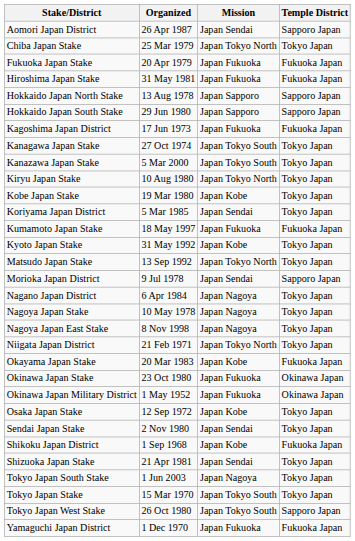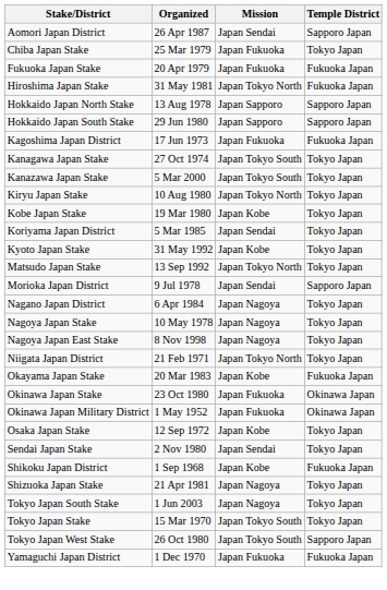 <table class="wikitable sortable mw-collapsible mw-collapsed" style="font-size:90%">
 <tr>
 <th>Stake/District</th>
 <th data-sort-type=date>Organized</th>
 <th>Mission</th>
 <th>Temple District</th>
 </tr>
 <tr>
 <td>Aomori Japan District</td>
 <td>26 Apr 1987</td>
 <td>Japan Sendai</td>
 <td>Sapporo Japan</td>
 </tr>
 <tr>
 <td>Chiba Japan Stake</td>
 <td>25 Mar 1979</td>
-<td>Japan Tokyo North</td>
+<td>Japan Fukuoka</td>
 <td>Tokyo Japan</td>
 </tr>
 <tr>
 <td>Fukuoka Japan Stake</td>
 <td>20 Apr 1979</td>
 <td>Japan Fukuoka</td>
 <td>Fukuoka Japan</td>
 </tr>
 <tr>
 <td>Hiroshima Japan Stake</td>
 <td>31 May 1981</td>
-<td>Japan Fukuoka</td>
+<td>Japan Tokyo North</td>
 <td>Fukuoka Japan</td>
 </tr>
 <tr>
 <td>Hokkaido Japan North Stake</td>
 <td>13 Aug 1978</td>
 <td>Japan Sapporo</td>
 <td>Sapporo Japan</td>
 </tr>
 <tr>
 <td>Hokkaido Japan South Stake</td>
 <td>29 Jun 1980</td>
 <td>Japan Sapporo</td>
 <td>Sapporo Japan</td>
 </tr>
 <tr>
 <td>Kagoshima Japan District</td>
 <td>17 Jun 1973</td>
 <td>Japan Fukuoka</td>
 <td>Fukuoka Japan</td>
 </tr>
 <tr>
 <td>Kanagawa Japan Stake</td>
 <td>27 Oct 1974</td>
 <td>Japan Tokyo South</td>
 <td>Tokyo Japan</td>
 </tr>
 <tr>
 <td>Kanazawa Japan Stake</td>
 <td>5 Mar 2000</td>
 <td>Japan Tokyo South</td>
 <td>Tokyo Japan</td>
 </tr>
 <tr>
 <td>Kiryu Japan Stake</td>
 <td>10 Aug 1980</td>
 <td>Japan Tokyo North</td>
 <td>Tokyo Japan</td>
 </tr>
 <tr>
 <td>Kobe Japan Stake</td>
 <td>19 Mar 1980</td>
 <td>Japan Kobe</td>
 <td>Tokyo Japan</td>
 </tr>
 <tr>
 <td>Koriyama Japan District</td>
 <td>5 Mar 1985</td>
 <td>Japan Sendai</td>
 <td>Tokyo Japan</td>
-</tr>
-<tr>
-<td>Kumamoto Japan Stake</td>
-<td>18 May 1997</td>
-<td>Japan Fukuoka</td>
-<td>Fukuoka Japan</td>
 </tr>
 <tr>
 <td>Kyoto Japan Stake</td>
 <td>31 May 1992</td>
 <td>Japan Kobe</td>
 <td>Tokyo Japan</td>
 </tr>
 <tr>
 <td>Matsudo Japan Stake</td>
 <td>13 Sep 1992</td>
 <td>Japan Tokyo North</td>
 <td>Tokyo Japan</td>
 </tr>
 <tr>
 <td>Morioka Japan District</td>
 <td>9 Jul 1978</td>
 <td>Japan Sendai</td>
 <td>Sapporo Japan</td>
 </tr>
 <tr>
 <td>Nagano Japan District</td>
 <td>6 Apr 1984</td>
 <td>Japan Nagoya</td>
 <td>Tokyo Japan</td>
 </tr>
 <tr>
 <td>Nagoya Japan Stake</td>
 <td>10 May 1978</td>
 <td>Japan Nagoya</td>
 <td>Tokyo Japan</td>
 </tr>
 <tr>
 <td>Nagoya Japan East Stake</td>
 <td>8 Nov 1998</td>
 <td>Japan Nagoya</td>
 <td>Tokyo Japan</td>
 </tr>
 <tr>
 <td>Niigata Japan District</td>
 <td>21 Feb 1971</td>
 <td>Japan Tokyo North</td>
 <td>Tokyo Japan</td>
 </tr>
 <tr>
 <td>Okayama Japan Stake</td>
 <td>20 Mar 1983</td>
 <td>Japan Kobe</td>
 <td>Fukuoka Japan</td>
 </tr>
 <tr>
 <td>Okinawa Japan Stake</td>
 <td>23 Oct 1980</td>
 <td>Japan Fukuoka</td>
 <td>Okinawa Japan</td>
 </tr>
 <tr>
 <td>Okinawa Japan Military District</td>
 <td>1 May 1952</td>
 <td>Japan Fukuoka</td>
 <td>Okinawa Japan</td>
 </tr>
 <tr>
 <td>Osaka Japan Stake</td>
 <td>12 Sep 1972</td>
 <td>Japan Kobe</td>
 <td>Tokyo Japan</td>
 </tr>
 <tr>
 <td>Sendai Japan Stake</td>
 <td>2 Nov 1980</td>
 <td>Japan Sendai</td>
 <td>Tokyo Japan</td>
 </tr>
 <tr>
 <td>Shikoku Japan District</td>
 <td>1 Sep 1968</td>
 <td>Japan Kobe</td>
 <td>Fukuoka Japan</td>
 </tr>
 <tr>
 <td>Shizuoka Japan Stake</td>
 <td>21 Apr 1981</td>
-<td>Japan Sendai</td>
+<td>Japan Nagoya</td>
 <td>Tokyo Japan</td>
 </tr>
 <tr>
 <td>Tokyo Japan South Stake</td>
 <td>1 Jun 2003</td>
 <td>Japan Nagoya</td>
 <td>Tokyo Japan</td>
 </tr>
 <tr>
 <td>Tokyo Japan Stake</td>
 <td>15 Mar 1970</td>
 <td>Japan Tokyo South</td>
 <td>Tokyo Japan</td>
 </tr>
 <tr>
 <td>Tokyo Japan West Stake</td>
 <td>26 Oct 1980</td>
 <td>Japan Tokyo South</td>
 <td>Sapporo Japan</td>
 </tr>
 <tr>
 <td>Yamaguchi Japan District</td>
 <td>1 Dec 1970</td>
 <td>Japan Fukuoka</td>
 <td>Fukuoka Japan</td>
 </tr>
 </table>
